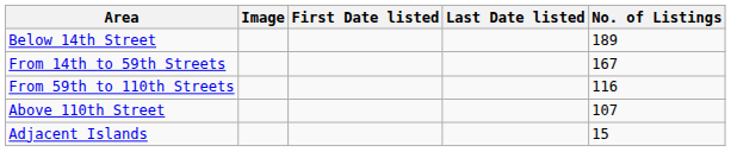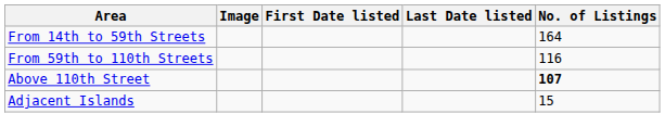 <table class="wikitable sortable">
 <tr>
 <th><strong>Area</strong></th>
 <th class="unsortable" ><strong>Image</strong></th>
 <th><strong>First Date listed</strong></th>
 <th><strong>Last Date listed</strong></th>
 <th><strong>No. of Listings</strong></th>
 </tr>
 <tr ->
-<td><a href='#'>Below 14th Street</a></td>
-<td></td>
-<td></td>
-<td></td>
-<td>189</td>
-</tr>
-<tr ->
 <td><a href='#'>From 14th to 59th Streets</a></td>
 <td></td>
 <td></td>
 <td></td>
-<td>167</td>
+<td>164</td>
 </tr>
 <tr ->
 <td><a href='#'>From 59th to 110th Streets</a></td>
 <td></td>
 <td></td>
 <td></td>
 <td>116</td>
 </tr>
 <tr ->
 <td><a href='#'>Above 110th Street</a></td>
 <td></td>
 <td></td>
 <td></td>
-<td>107</td>
+<td><strong>107</strong></td>
 </tr>
 <tr ->
 <td><a href='#'>Adjacent Islands</a></td>
 <td></td>
 <td></td>
 <td></td>
 <td>15</td>
 </tr>
 </table>
